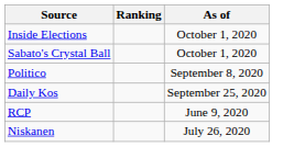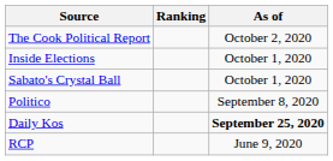 <table class="wikitable" style="text-align:center">
 <tr>
 <th>Source</th>
 <th>Ranking</th>
 <th>As of</th>
+</tr>
+<tr>
+<td align=left><a href='#'>The Cook Political Report</a></td>
+<td></td>
+<td>October 2, 2020</td>
 </tr>
 <tr>
 <td align=left><a href='#'>Inside Elections</a></td>
 <td></td>
 <td>October 1, 2020</td>
 </tr>
 <tr>
 <td align=left><a href='#'>Sabato's Crystal Ball</a></td>
 <td></td>
 <td>October 1, 2020</td>
 </tr>
 <tr>
 <td align="left"><a href='#'>Politico</a></td>
 <td></td>
 <td>September 8, 2020</td>
 </tr>
 <tr>
 <td align="left"><a href='#'>Daily Kos</a></td>
 <td></td>
-<td>September 25, 2020</td>
+<td><strong>September 25, 2020</strong></td>
 </tr>
 <tr>
 <td align="left"><a href='#'>RCP</a></td>
 <td></td>
 <td>June 9, 2020</td>
 </tr>
-<tr>
-<td align="left"><a href='#'>Niskanen</a></td>
-<td></td>
-<td>July 26, 2020</td>
-</tr>
 </table>
